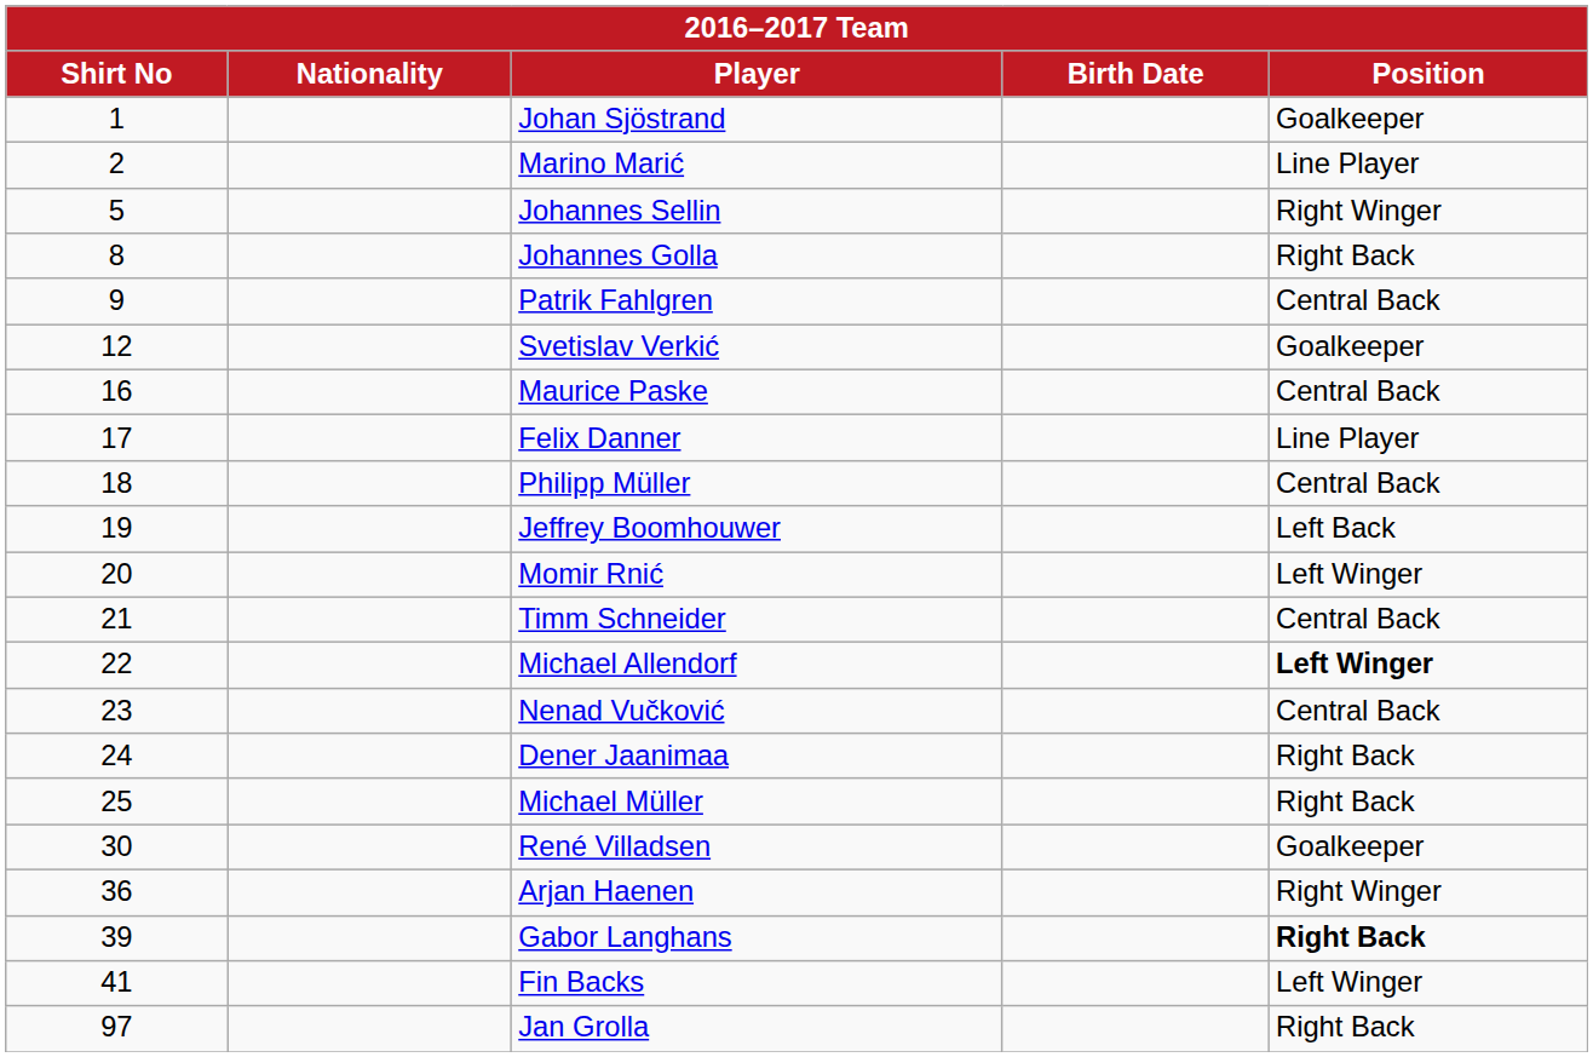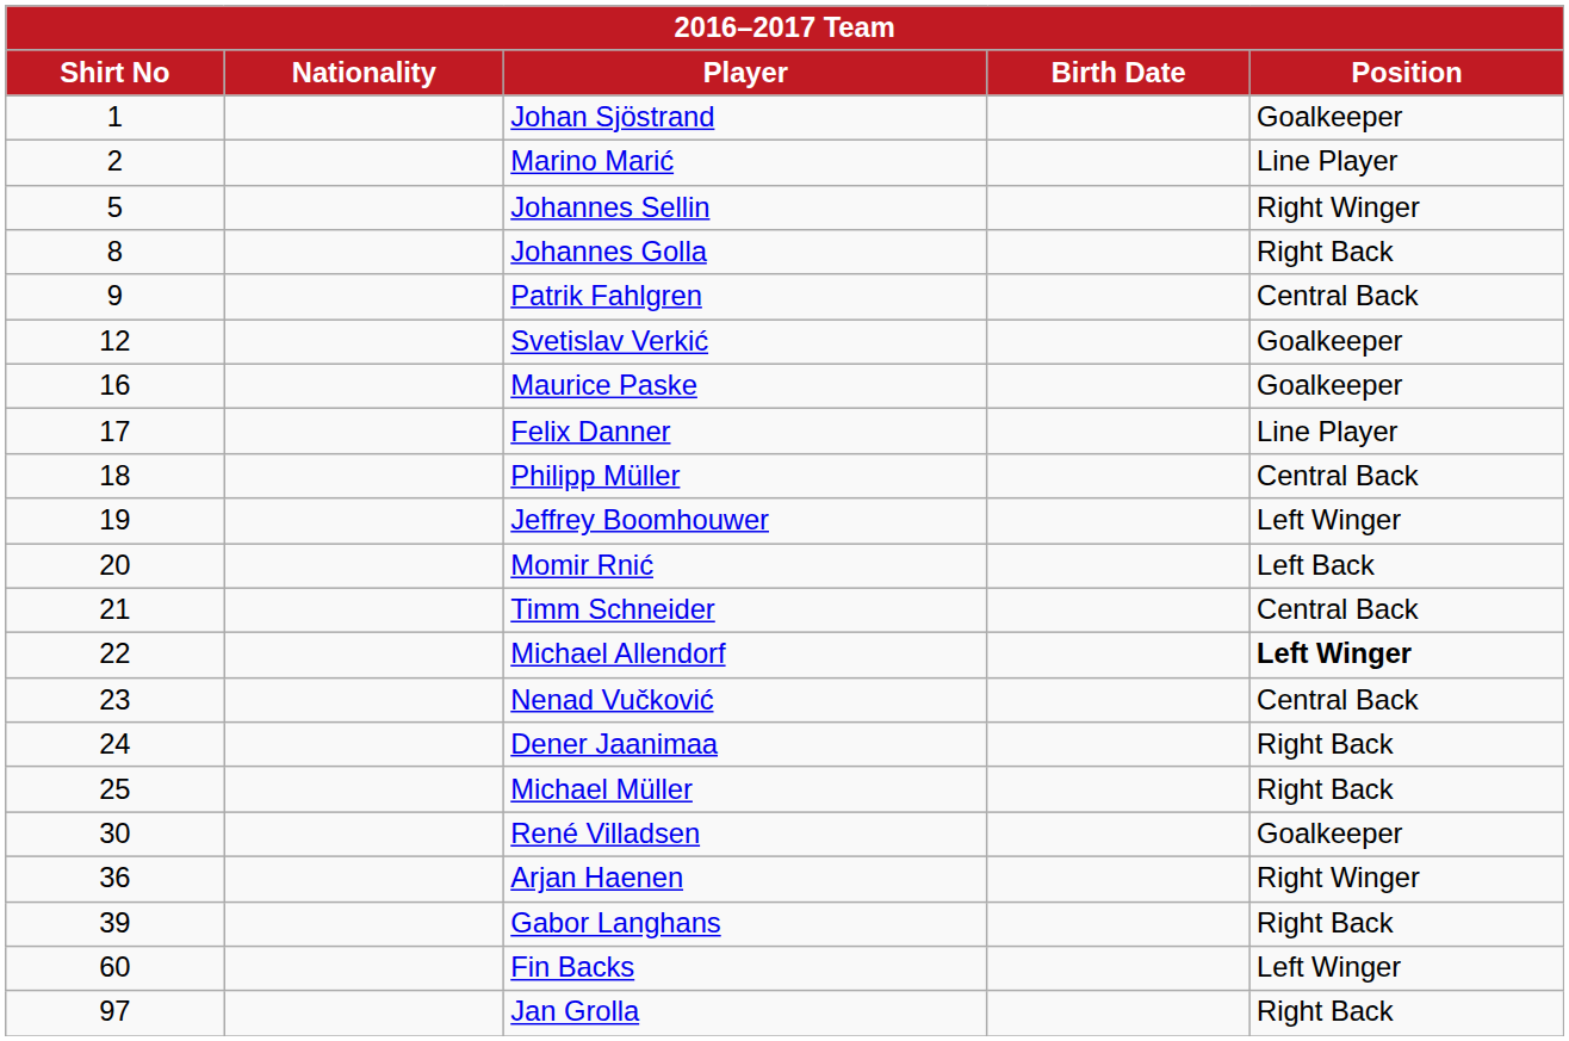 <table class="wikitable collapsible collapsed" style="width:100%;">
 <tr>
 <th colspan=5 style="background-color:#C11A23;color:white;text-align:center;"><strong>2016–2017 Team</strong></th>
 </tr>
 <tr>
 <th style="color:white; background:#C11A23">Shirt No</th>
 <th style="color:white; background:#C11A23">Nationality</th>
 <th style="color:white; background:#C11A23">Player</th>
 <th style="color:white; background:#C11A23">Birth Date</th>
 <th style="color:white; background:#C11A23">Position</th>
 </tr>
 <tr>
 <td align=center>1</td>
 <td></td>
 <td><a href='#'>Johan Sjöstrand</a></td>
 <td></td>
 <td>Goalkeeper</td>
 </tr>
 <tr>
 <td align=center>2</td>
 <td></td>
 <td><a href='#'>Marino Marić</a></td>
 <td></td>
 <td>Line Player</td>
 </tr>
 <tr>
 <td align=center>5</td>
 <td></td>
 <td><a href='#'>Johannes Sellin</a></td>
 <td></td>
 <td>Right Winger</td>
 </tr>
 <tr>
 <td align=center>8</td>
 <td></td>
 <td><a href='#'>Johannes Golla</a></td>
 <td></td>
 <td>Right Back</td>
 </tr>
 <tr>
 <td align=center>9</td>
 <td></td>
 <td><a href='#'>Patrik Fahlgren</a></td>
 <td></td>
 <td>Central Back</td>
 </tr>
 <tr>
 <td align=center>12</td>
 <td></td>
 <td><a href='#'>Svetislav Verkić</a></td>
 <td></td>
 <td>Goalkeeper</td>
 </tr>
 <tr>
 <td align=center>16</td>
 <td></td>
 <td><a href='#'>Maurice Paske</a></td>
 <td></td>
-<td>Central Back</td>
+<td>Goalkeeper</td>
 </tr>
 <tr>
 <td align=center>17</td>
 <td></td>
 <td><a href='#'>Felix Danner</a></td>
 <td></td>
 <td>Line Player</td>
 </tr>
 <tr>
 <td align=center>18</td>
 <td></td>
 <td><a href='#'>Philipp Müller</a></td>
 <td></td>
 <td>Central Back</td>
 </tr>
 <tr>
 <td align=center>19</td>
 <td></td>
 <td><a href='#'>Jeffrey Boomhouwer</a></td>
 <td></td>
-<td>Left Back</td>
+<td>Left Winger</td>
 </tr>
 <tr>
 <td align=center>20</td>
 <td></td>
 <td><a href='#'>Momir Rnić</a></td>
 <td></td>
-<td>Left Winger</td>
+<td>Left Back</td>
 </tr>
 <tr>
 <td align=center>21</td>
 <td></td>
 <td><a href='#'>Timm Schneider</a></td>
 <td></td>
 <td>Central Back</td>
 </tr>
 <tr>
 <td align=center>22</td>
 <td></td>
 <td><a href='#'>Michael Allendorf</a></td>
 <td></td>
 <td><strong>Left Winger</strong></td>
 </tr>
 <tr>
 <td align=center>23</td>
 <td></td>
 <td><a href='#'>Nenad Vučković</a></td>
 <td></td>
 <td>Central Back</td>
 </tr>
 <tr>
 <td align=center>24</td>
 <td></td>
 <td><a href='#'>Dener Jaanimaa</a></td>
 <td></td>
 <td>Right Back</td>
 </tr>
 <tr>
 <td align=center>25</td>
 <td></td>
 <td><a href='#'>Michael Müller</a></td>
 <td></td>
 <td>Right Back</td>
 </tr>
 <tr>
 <td align=center>30</td>
 <td></td>
 <td><a href='#'>René Villadsen</a></td>
 <td></td>
 <td>Goalkeeper</td>
 </tr>
 <tr>
 <td align=center>36</td>
 <td></td>
 <td><a href='#'>Arjan Haenen</a></td>
 <td></td>
 <td>Right Winger</td>
 </tr>
 <tr>
 <td align=center>39</td>
 <td></td>
 <td><a href='#'>Gabor Langhans</a></td>
 <td></td>
-<td><strong>Right Back</strong></td>
+<td>Right Back</td>
 </tr>
 <tr>
-<td align=center>41</td>
+<td align=center>60</td>
 <td></td>
 <td><a href='#'>Fin Backs</a></td>
 <td></td>
 <td>Left Winger</td>
 </tr>
 <tr>
 <td align=center>97</td>
 <td></td>
 <td><a href='#'>Jan Grolla</a></td>
 <td></td>
 <td>Right Back</td>
 </tr>
 </table>
